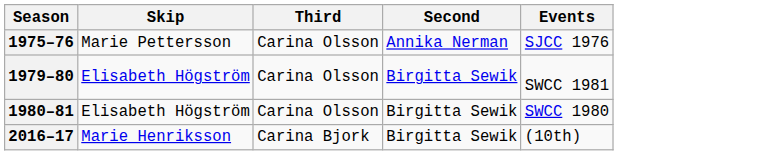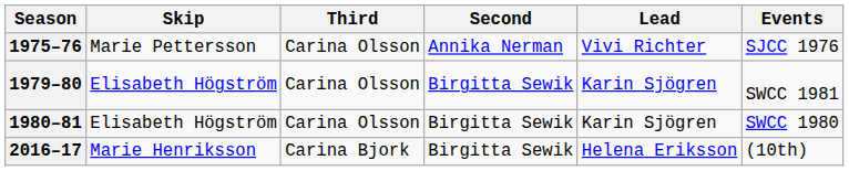 <table class="wikitable">
 <tr>
 <th scope="col">Season</th>
 <th scope="col">Skip</th>
 <th scope="col">Third</th>
 <th scope="col">Second</th>
+<th scope="col">Lead</th>
 <th scope="col">Events</th>
 </tr>
 <tr>
 <th scope="row">1975–76</th>
 <td>Marie Pettersson</td>
 <td>Carina Olsson</td>
 <td><a href='#'>Annika Nerman</a></td>
+<td><a href='#'>Vivi Richter</a></td>
 <td><a href='#'>SJCC</a> 1976 </td>
 </tr>
 <tr>
 <th scope="row">1979–80</th>
 <td><a href='#'>Elisabeth Högström</a></td>
 <td>Carina Olsson</td>
 <td><a href='#'>Birgitta Sewik</a></td>
+<td><a href='#'>Karin Sjögren</a></td>
 <td> <br>SWCC 1981 <br> </td>
 </tr>
 <tr>
 <th scope="row">1980–81</th>
 <td>Elisabeth Högström</td>
 <td>Carina Olsson</td>
 <td>Birgitta Sewik</td>
+<td>Karin Sjögren</td>
 <td><a href='#'>SWCC</a> 1980 <br> </td>
 </tr>
 <tr>
 <th scope="row">2016–17</th>
 <td><a href='#'>Marie Henriksson</a></td>
 <td>Carina Bjork</td>
 <td>Birgitta Sewik</td>
+<td><a href='#'>Helena Eriksson</a></td>
 <td> (10th)</td>
 </tr>
 </table>
